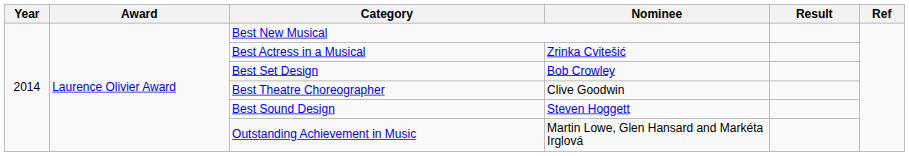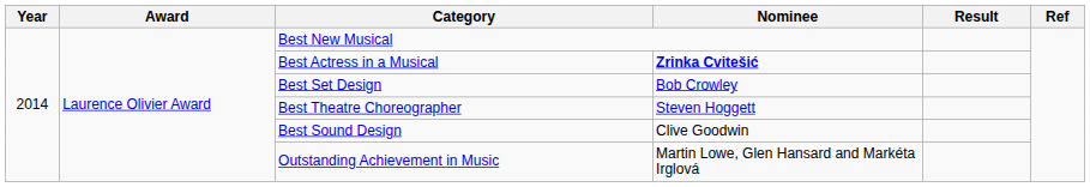 <table class="wikitable" style="width:95%;">
 <tr>
 <th style="width:5%;">Year</th>
 <th style="width:20%;">Award</th>
 <th style="width:35%;">Category</th>
 <th style="width:25%;">Nominee</th>
 <th style="width:10%;">Result</th>
 <th style="width:5%;">Ref</th>
 </tr>
 <tr>
 <td rowspan="6" style="text-align:center;">2014</td>
 <td rowspan="6"><a href='#'>Laurence Olivier Award</a></td>
 <td colspan="2"><a href='#'>Best New Musical</a></td>
 <td></td>
 <td rowspan="6" style="text-align:center;"></td>
 </tr>
 <tr>
 <td><a href='#'>Best Actress in a Musical</a></td>
-<td><a href='#'>Zrinka Cvitešić</a></td>
+<td><strong><a href='#'>Zrinka Cvitešić</a></strong></td>
 <td></td>
 </tr>
 <tr>
 <td><a href='#'>Best Set Design</a></td>
 <td><a href='#'>Bob Crowley</a></td>
 <td></td>
 </tr>
 <tr>
 <td><a href='#'>Best Theatre Choreographer</a></td>
-<td>Clive Goodwin</td>
+<td><a href='#'>Steven Hoggett</a></td>
 <td></td>
 </tr>
 <tr>
 <td><a href='#'>Best Sound Design</a></td>
-<td><a href='#'>Steven Hoggett</a></td>
+<td>Clive Goodwin</td>
 <td></td>
 </tr>
 <tr>
 <td><a href='#'>Outstanding Achievement in Music</a></td>
 <td>Martin Lowe, Glen Hansard and Markéta Irglová</td>
 <td></td>
 </tr>
 </table>
